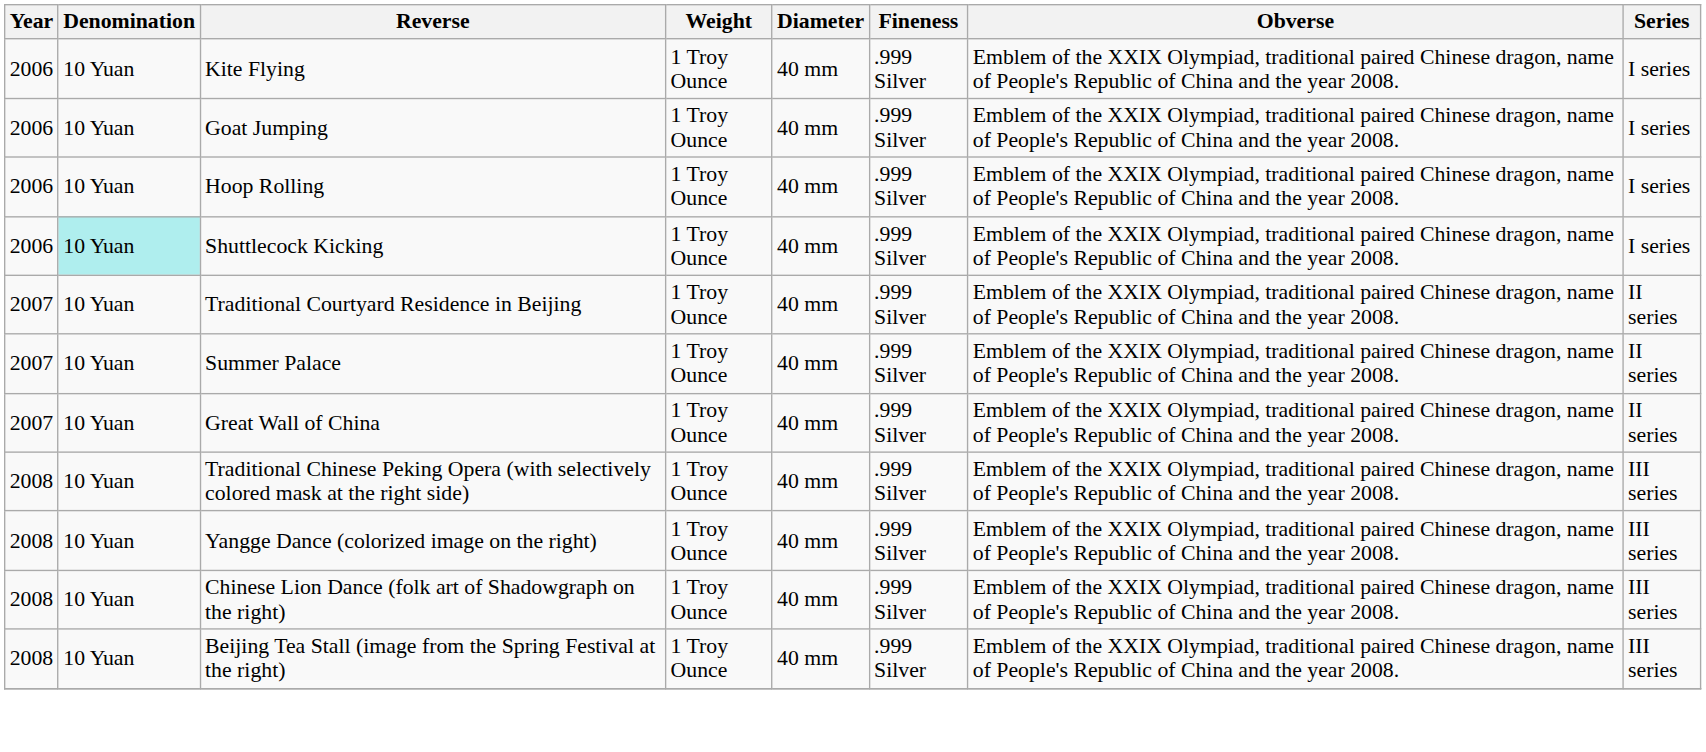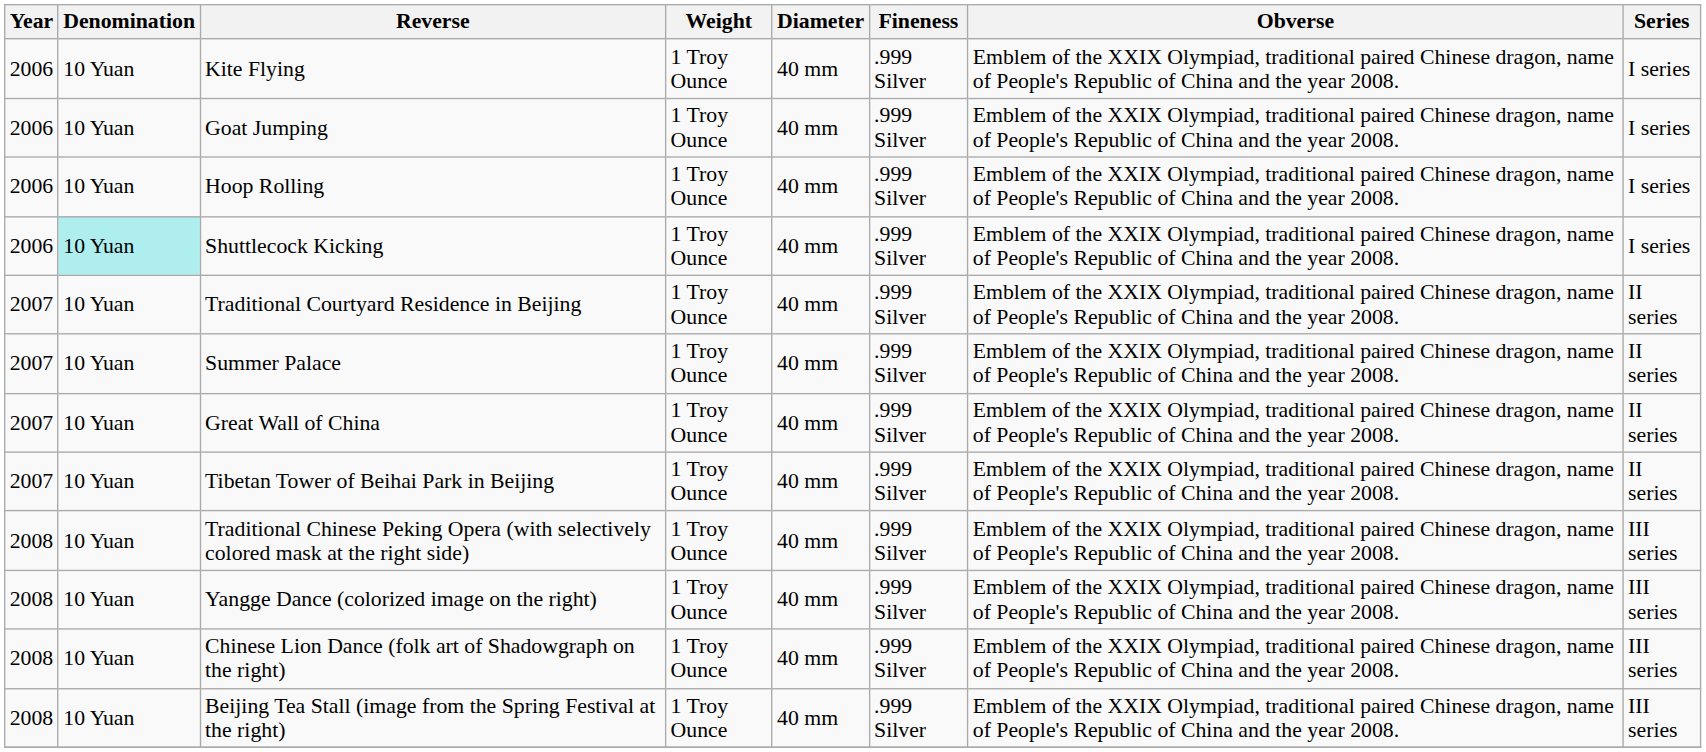 <table class="wikitable">
 <tr>
 <th>Year</th>
 <th>Denomination</th>
 <th>Reverse</th>
 <th>Weight</th>
 <th>Diameter</th>
 <th>Fineness</th>
 <th>Obverse</th>
 <th>Series</th>
 </tr>
 <tr>
 <td>2006</td>
 <td>10 Yuan</td>
 <td>Kite Flying</td>
 <td>1 Troy Ounce</td>
 <td>40 mm</td>
 <td>.999 Silver</td>
 <td>Emblem of the XXIX Olympiad, traditional paired Chinese dragon, name of People's Republic of China and the year 2008.</td>
 <td>I series</td>
 </tr>
 <tr>
 <td>2006</td>
 <td>10 Yuan</td>
 <td>Goat Jumping</td>
 <td>1 Troy Ounce</td>
 <td>40 mm</td>
 <td>.999 Silver</td>
 <td>Emblem of the XXIX Olympiad, traditional paired Chinese dragon, name of People's Republic of China and the year 2008.</td>
 <td>I series</td>
 </tr>
 <tr>
 <td>2006</td>
 <td>10 Yuan</td>
 <td>Hoop Rolling</td>
 <td>1 Troy Ounce</td>
 <td>40 mm</td>
 <td>.999 Silver</td>
 <td>Emblem of the XXIX Olympiad, traditional paired Chinese dragon, name of People's Republic of China and the year 2008.</td>
 <td>I series</td>
 </tr>
 <tr>
 <td>2006</td>
 <td style="background: paleturquoise;">10 Yuan</td>
 <td>Shuttlecock Kicking</td>
 <td>1 Troy Ounce</td>
 <td>40 mm</td>
 <td>.999 Silver</td>
 <td>Emblem of the XXIX Olympiad, traditional paired Chinese dragon, name of People's Republic of China and the year 2008.</td>
 <td>I series</td>
 </tr>
 <tr>
 <td>2007</td>
 <td>10 Yuan</td>
 <td>Traditional Courtyard Residence in Beijing</td>
 <td>1 Troy Ounce</td>
 <td>40 mm</td>
 <td>.999 Silver</td>
 <td>Emblem of the XXIX Olympiad, traditional paired Chinese dragon, name of People's Republic of China and the year 2008.</td>
 <td>II series</td>
 </tr>
 <tr>
 <td>2007</td>
 <td>10 Yuan</td>
 <td>Summer Palace</td>
 <td>1 Troy Ounce</td>
 <td>40 mm</td>
 <td>.999 Silver</td>
 <td>Emblem of the XXIX Olympiad, traditional paired Chinese dragon, name of People's Republic of China and the year 2008.</td>
 <td>II series</td>
 </tr>
 <tr>
 <td>2007</td>
 <td>10 Yuan</td>
 <td>Great Wall of China</td>
 <td>1 Troy Ounce</td>
 <td>40 mm</td>
 <td>.999 Silver</td>
 <td>Emblem of the XXIX Olympiad, traditional paired Chinese dragon, name of People's Republic of China and the year 2008.</td>
 <td>II series</td>
 </tr>
 <tr>
+<td>2007</td>
+<td>10 Yuan</td>
+<td>Tibetan Tower of Beihai Park in Beijing</td>
+<td>1 Troy Ounce</td>
+<td>40 mm</td>
+<td>.999 Silver</td>
+<td>Emblem of the XXIX Olympiad, traditional paired Chinese dragon, name of People's Republic of China and the year 2008.</td>
+<td>II series</td>
+</tr>
+<tr>
 <td>2008</td>
 <td>10 Yuan</td>
 <td>Traditional Chinese Peking Opera (with selectively colored mask at the right side) </td>
 <td>1 Troy Ounce</td>
 <td>40 mm</td>
 <td>.999 Silver</td>
 <td>Emblem of the XXIX Olympiad, traditional paired Chinese dragon, name of People's Republic of China and the year 2008.</td>
 <td>III series</td>
 </tr>
 <tr>
 <td>2008</td>
 <td>10 Yuan</td>
 <td>Yangge Dance (colorized image on the right)</td>
 <td>1 Troy Ounce</td>
 <td>40 mm</td>
 <td>.999 Silver</td>
 <td>Emblem of the XXIX Olympiad, traditional paired Chinese dragon, name of People's Republic of China and the year 2008.</td>
 <td>III series</td>
 </tr>
 <tr>
 <td>2008</td>
 <td>10 Yuan</td>
 <td>Chinese Lion Dance (folk art of Shadowgraph on the right) </td>
 <td>1 Troy Ounce</td>
 <td>40 mm</td>
 <td>.999 Silver</td>
 <td>Emblem of the XXIX Olympiad, traditional paired Chinese dragon, name of People's Republic of China and the year 2008.</td>
 <td>III series</td>
 </tr>
 <tr>
 <td>2008</td>
 <td>10 Yuan</td>
 <td>Beijing Tea Stall (image from the Spring Festival at the right)</td>
 <td>1 Troy Ounce</td>
 <td>40 mm</td>
 <td>.999 Silver</td>
 <td>Emblem of the XXIX Olympiad, traditional paired Chinese dragon, name of People's Republic of China and the year 2008.</td>
 <td>III series</td>
 </tr>
 <tr>
 </tr>
 </table>
